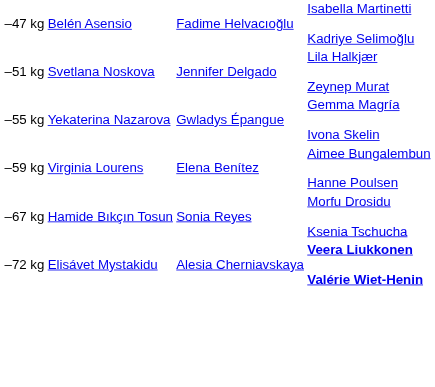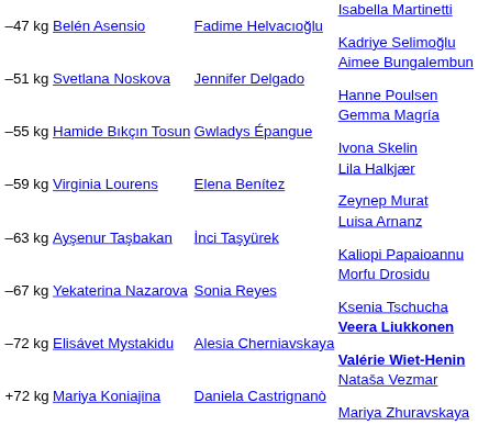 <table>
 <tr>
 <td>–47 kg</td>
 <td><a href='#'>Belén Asensio</a> <br> </td>
 <td><a href='#'>Fadime Helvacıoğlu</a> <br> </td>
 <td><a href='#'>Isabella Martinetti</a> <br> <br> <a href='#'>Kadriye Selimoğlu</a> <br> </td>
 </tr>
 <tr>
 <td>–51 kg</td>
 <td><a href='#'>Svetlana Noskova</a> <br> </td>
 <td><a href='#'>Jennifer Delgado</a> <br> </td>
-<td><a href='#'>Lila Halkjær</a> <br> <br> <a href='#'>Zeynep Murat</a> <br> </td>
+<td><a href='#'>Aimee Bungalembun</a> <br> <br> <a href='#'>Hanne Poulsen</a> <br> </td>
 </tr>
 <tr>
 <td>–55 kg</td>
-<td><a href='#'>Yekaterina Nazarova</a> <br> </td>
+<td><a href='#'>Hamide Bıkçın Tosun</a> <br> </td>
 <td><a href='#'>Gwladys Épangue</a> <br> </td>
 <td><a href='#'>Gemma Magría</a> <br> <br> <a href='#'>Ivona Skelin</a> <br> </td>
 </tr>
 <tr>
 <td>–59 kg</td>
 <td><a href='#'>Virginia Lourens</a> <br></td>
 <td><a href='#'>Elena Benítez</a> <br> </td>
-<td><a href='#'>Aimee Bungalembun</a> <br> <br> <a href='#'>Hanne Poulsen</a> <br> </td>
+<td><a href='#'>Lila Halkjær</a> <br> <br> <a href='#'>Zeynep Murat</a> <br> </td>
+</tr>
+<tr>
+<td>–63 kg</td>
+<td><a href='#'>Ayşenur Taşbakan</a> <br> </td>
+<td><a href='#'>İnci Taşyürek</a> <br> </td>
+<td><a href='#'>Luisa Arnanz</a> <br> <br> <a href='#'>Kaliopi Papaioannu</a> <br> </td>
 </tr>
 <tr>
 <td>–67 kg</td>
-<td><a href='#'>Hamide Bıkçın Tosun</a> <br> </td>
+<td><a href='#'>Yekaterina Nazarova</a> <br> </td>
 <td><a href='#'>Sonia Reyes</a> <br> </td>
 <td><a href='#'>Morfu Drosidu</a> <br> <br> <a href='#'>Ksenia Tschucha</a> <br> </td>
 </tr>
 <tr>
 <td>–72 kg</td>
 <td><a href='#'>Elisávet Mystakidu</a> <br> </td>
 <td><a href='#'>Alesia Cherniavskaya</a> <br> </td>
 <td><strong><a href='#'>Veera Liukkonen</a> <br><br> <a href='#'>Valérie Wiet-Henin</a> <br> </strong></td>
 </tr>
+<tr>
+<td>+72 kg</td>
+<td><a href='#'>Mariya Koniajina</a> <br> </td>
+<td><a href='#'>Daniela Castrignanò</a> <br> </td>
+<td><a href='#'>Nataša Vezmar</a> <br> <br> <a href='#'>Mariya Zhuravskaya</a> <br> </td>
+</tr>
 </table>
